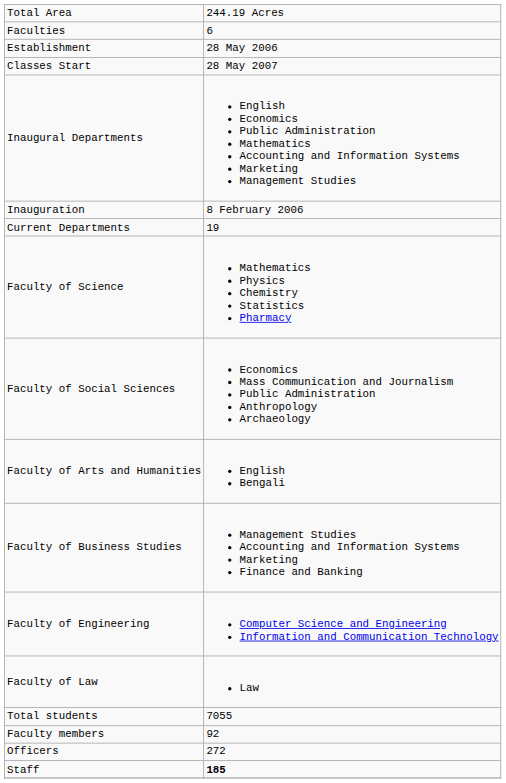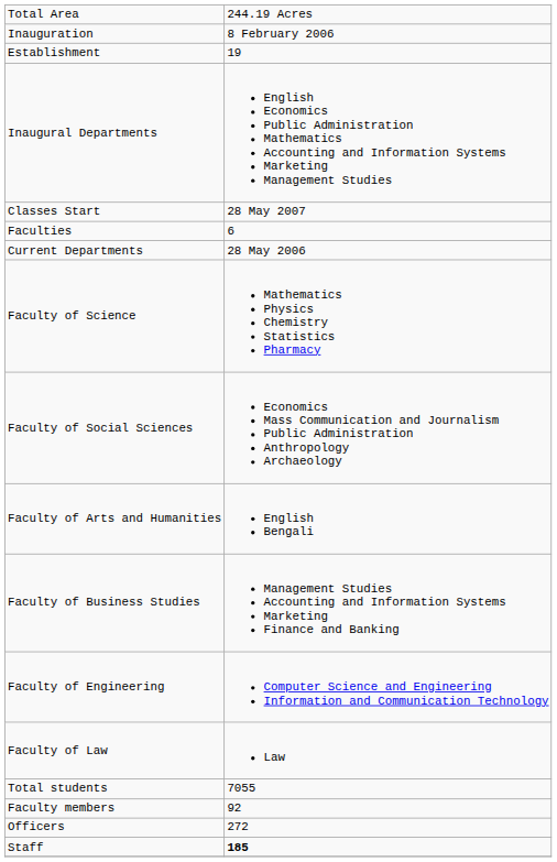 <table class="wikitable">
 <tr>
 <td>Total Area</td>
 <td>244.19 Acres</td>
 </tr>
 <tr>
-<td>Faculties</td>
-<td>6</td>
+<td>Inauguration</td>
+<td>8 February 2006</td>
 </tr>
 <tr>
 <td>Establishment</td>
-<td>28 May 2006</td>
+<td>19</td>
+</tr>
+<tr>
+<td>Inaugural Departments</td>
+<td><br><ul><li>English</li><li>Economics</li><li>Public Administration</li><li>Mathematics</li><li>Accounting and Information Systems</li><li>Marketing</li><li>Management Studies</li></ul></td>
 </tr>
 <tr>
 <td>Classes Start</td>
 <td>28 May 2007</td>
 </tr>
 <tr>
-<td>Inaugural Departments</td>
-<td><br><ul><li>English</li><li>Economics</li><li>Public Administration</li><li>Mathematics</li><li>Accounting and Information Systems</li><li>Marketing</li><li>Management Studies</li></ul></td>
-</tr>
-<tr>
-<td>Inauguration</td>
-<td>8 February 2006</td>
+<td>Faculties</td>
+<td>6</td>
 </tr>
 <tr>
 <td>Current Departments</td>
-<td>19</td>
+<td>28 May 2006</td>
 </tr>
 <tr>
 <td>Faculty of Science</td>
 <td><br><ul><li>Mathematics</li><li>Physics</li><li>Chemistry</li><li>Statistics</li><li><a href='#'>Pharmacy</a></li></ul></td>
 </tr>
 <tr>
 <td>Faculty of Social Sciences</td>
 <td><br><ul><li>Economics</li><li>Mass Communication and Journalism</li><li>Public Administration</li><li>Anthropology</li><li>Archaeology</li></ul></td>
 </tr>
 <tr>
 <td>Faculty of Arts and Humanities</td>
 <td><br><ul><li>English</li><li>Bengali</li></ul></td>
 </tr>
 <tr>
 <td>Faculty of Business Studies</td>
 <td><br><ul><li>Management Studies</li><li>Accounting and Information Systems</li><li>Marketing</li><li>Finance and Banking</li></ul></td>
 </tr>
 <tr>
 <td>Faculty of Engineering</td>
 <td><br><ul><li><a href='#'>Computer Science and Engineering</a></li><li><a href='#'>Information and Communication Technology</a></li></ul></td>
 </tr>
 <tr>
 <td>Faculty of Law</td>
 <td><br><ul><li>Law</li></ul></td>
 </tr>
 <tr>
 <td>Total students</td>
 <td>7055</td>
 </tr>
 <tr>
 <td>Faculty members</td>
 <td>92</td>
 </tr>
 <tr>
 <td>Officers</td>
 <td>272</td>
 </tr>
 <tr>
 <td>Staff</td>
 <td><strong>185</strong></td>
 </tr>
 <tr>
 </tr>
 </table>
